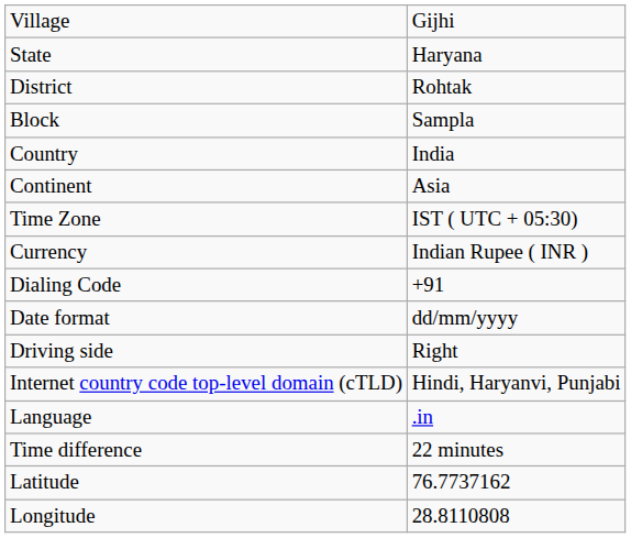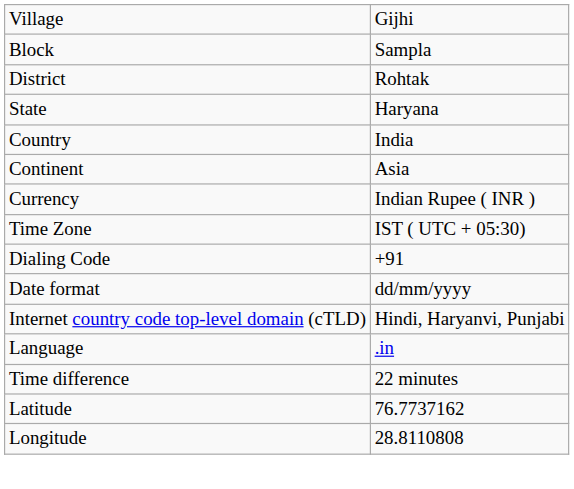 <table class="wikitable">
 <tr>
 <td>Village</td>
 <td>Gijhi</td>
 </tr>
 <tr>
-<td>State</td>
-<td>Haryana</td>
+<td>Block</td>
+<td>Sampla</td>
 </tr>
 <tr>
 <td>District</td>
 <td>Rohtak</td>
 </tr>
 <tr>
-<td>Block</td>
-<td>Sampla</td>
+<td>State</td>
+<td>Haryana</td>
 </tr>
 <tr>
 <td>Country</td>
 <td>India</td>
 </tr>
 <tr>
 <td>Continent</td>
 <td>Asia</td>
 </tr>
 <tr>
+<td>Currency</td>
+<td>Indian Rupee ( INR )</td>
+</tr>
+<tr>
 <td>Time Zone</td>
 <td>IST ( UTC + 05:30)</td>
-</tr>
-<tr>
-<td>Currency</td>
-<td>Indian Rupee ( INR )</td>
 </tr>
 <tr>
 <td>Dialing Code</td>
 <td>+91</td>
 </tr>
 <tr>
 <td>Date format</td>
 <td>dd/mm/yyyy</td>
-</tr>
-<tr>
-<td>Driving side</td>
-<td>Right</td>
 </tr>
 <tr>
 <td>Internet <a href='#'>country code top-level domain</a> (cTLD)</td>
 <td>Hindi, Haryanvi, Punjabi</td>
 </tr>
 <tr>
 <td>Language</td>
 <td><a href='#'>.in</a></td>
 </tr>
 <tr>
 <td>Time difference</td>
 <td>22 minutes</td>
 </tr>
 <tr>
 <td>Latitude</td>
 <td>76.7737162</td>
 </tr>
 <tr>
 <td>Longitude</td>
 <td>28.8110808</td>
 </tr>
 </table>
